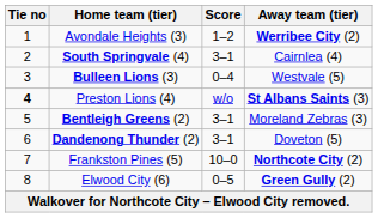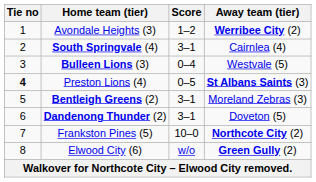 <table class="wikitable" style="text-align:center">
 <tr>
 <th>Tie no</th>
 <th>Home team (tier)</th>
 <th>Score</th>
 <th>Away team (tier)</th>
 </tr>
 <tr>
 <td>1</td>
 <td><a href='#'>Avondale Heights</a> (3)</td>
 <td>1–2</td>
 <td><strong><a href='#'>Werribee City</a></strong> (2)</td>
 </tr>
 <tr>
 <td>2</td>
 <td><strong><a href='#'>South Springvale</a></strong> (4)</td>
 <td>3–1</td>
 <td><a href='#'>Cairnlea</a> (4)</td>
 </tr>
 <tr>
 <td>3</td>
 <td><strong><a href='#'>Bulleen Lions</a></strong> (3)</td>
 <td>0–4</td>
 <td><a href='#'>Westvale</a> (5)</td>
 </tr>
 <tr>
 <td><strong>4</strong></td>
 <td><a href='#'>Preston Lions</a> (4)</td>
-<td><a href='#'>w/o</a></td>
+<td>0–5</td>
 <td><strong><a href='#'>St Albans Saints</a></strong> (3)</td>
 </tr>
 <tr>
 <td>5</td>
 <td><strong><a href='#'>Bentleigh Greens</a></strong> (2)</td>
 <td>3–1</td>
 <td><a href='#'>Moreland Zebras</a> (3)</td>
 </tr>
 <tr>
 <td>6</td>
 <td><strong><a href='#'>Dandenong Thunder</a></strong> (2)</td>
 <td>3–1</td>
 <td><a href='#'>Doveton</a> (5)</td>
 </tr>
 <tr>
 <td>7</td>
 <td><a href='#'>Frankston Pines</a> (5)</td>
 <td>10–0</td>
 <td><strong><a href='#'>Northcote City</a></strong> (2)</td>
 </tr>
 <tr>
 <td>8</td>
 <td><a href='#'>Elwood City</a> (6)</td>
-<td>0–5</td>
+<td><a href='#'>w/o</a></td>
 <td><strong><a href='#'>Green Gully</a></strong> (2)</td>
 </tr>
 <tr>
 <th colspan=4>Walkover for Northcote City – Elwood City removed.</th>
 </tr>
 </table>
